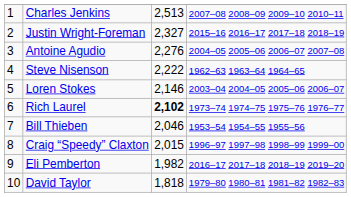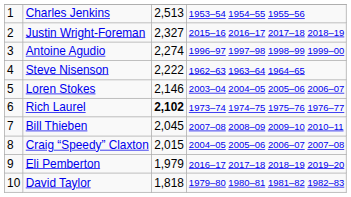 <table class="wikitable">
 <tr>
 </tr>
 <tr>
 <td>1</td>
 <td><a href='#'>Charles Jenkins</a></td>
 <td>2,513</td>
-<td style="font-size:80%;"><a href='#'>2007–08</a> <a href='#'>2008–09</a> <a href='#'>2009–10</a> <a href='#'>2010–11</a></td>
+<td style="font-size:80%;"><a href='#'>1953–54</a> <a href='#'>1954–55</a> <a href='#'>1955–56</a></td>
 </tr>
 <tr>
 <td>2</td>
 <td><a href='#'>Justin Wright-Foreman</a></td>
 <td>2,327</td>
 <td style="font-size:80%;"><a href='#'>2015–16</a> <a href='#'>2016–17</a> <a href='#'>2017–18</a> <a href='#'>2018–19</a></td>
 </tr>
 <tr>
 <td>3</td>
 <td><a href='#'>Antoine Agudio</a></td>
-<td>2,276</td>
-<td style="font-size:80%;"><a href='#'>2004–05</a> <a href='#'>2005–06</a> <a href='#'>2006–07</a> <a href='#'>2007–08</a></td>
+<td>2,274</td>
+<td style="font-size:80%;"><a href='#'>1996–97</a> <a href='#'>1997–98</a> <a href='#'>1998–99</a> <a href='#'>1999–00</a></td>
 </tr>
 <tr>
 <td>4</td>
 <td><a href='#'>Steve Nisenson</a></td>
 <td>2,222</td>
 <td style="font-size:80%;"><a href='#'>1962–63</a> <a href='#'>1963–64</a> <a href='#'>1964–65</a></td>
 </tr>
 <tr>
 <td>5</td>
 <td><a href='#'>Loren Stokes</a></td>
 <td>2,146</td>
 <td style="font-size:80%;"><a href='#'>2003–04</a> <a href='#'>2004–05</a> <a href='#'>2005–06</a> <a href='#'>2006–07</a></td>
 </tr>
 <tr>
 <td>6</td>
 <td><a href='#'>Rich Laurel</a></td>
 <td><strong>2,102</strong></td>
 <td style="font-size:80%;"><a href='#'>1973–74</a> <a href='#'>1974–75</a> <a href='#'>1975–76</a> <a href='#'>1976–77</a></td>
 </tr>
 <tr>
 <td>7</td>
 <td><a href='#'>Bill Thieben</a></td>
-<td>2,046</td>
-<td style="font-size:80%;"><a href='#'>1953–54</a> <a href='#'>1954–55</a> <a href='#'>1955–56</a></td>
+<td>2,045</td>
+<td style="font-size:80%;"><a href='#'>2007–08</a> <a href='#'>2008–09</a> <a href='#'>2009–10</a> <a href='#'>2010–11</a></td>
 </tr>
 <tr>
 <td>8</td>
 <td><a href='#'>Craig “Speedy” Claxton</a></td>
 <td>2,015</td>
-<td style="font-size:80%;"><a href='#'>1996–97</a> <a href='#'>1997–98</a> <a href='#'>1998–99</a> <a href='#'>1999–00</a></td>
+<td style="font-size:80%;"><a href='#'>2004–05</a> <a href='#'>2005–06</a> <a href='#'>2006–07</a> <a href='#'>2007–08</a></td>
 </tr>
 <tr>
 <td>9</td>
 <td><a href='#'>Eli Pemberton</a></td>
-<td>1,982</td>
+<td>1,979</td>
 <td style="font-size:80%;"><a href='#'>2016–17</a> <a href='#'>2017–18</a> <a href='#'>2018–19</a> <a href='#'>2019–20</a></td>
 </tr>
 <tr>
 <td>10</td>
 <td><a href='#'>David Taylor</a></td>
 <td>1,818</td>
 <td style="font-size:80%;"><a href='#'>1979–80</a> <a href='#'>1980–81</a> <a href='#'>1981–82</a> <a href='#'>1982–83</a></td>
 </tr>
 </table>
